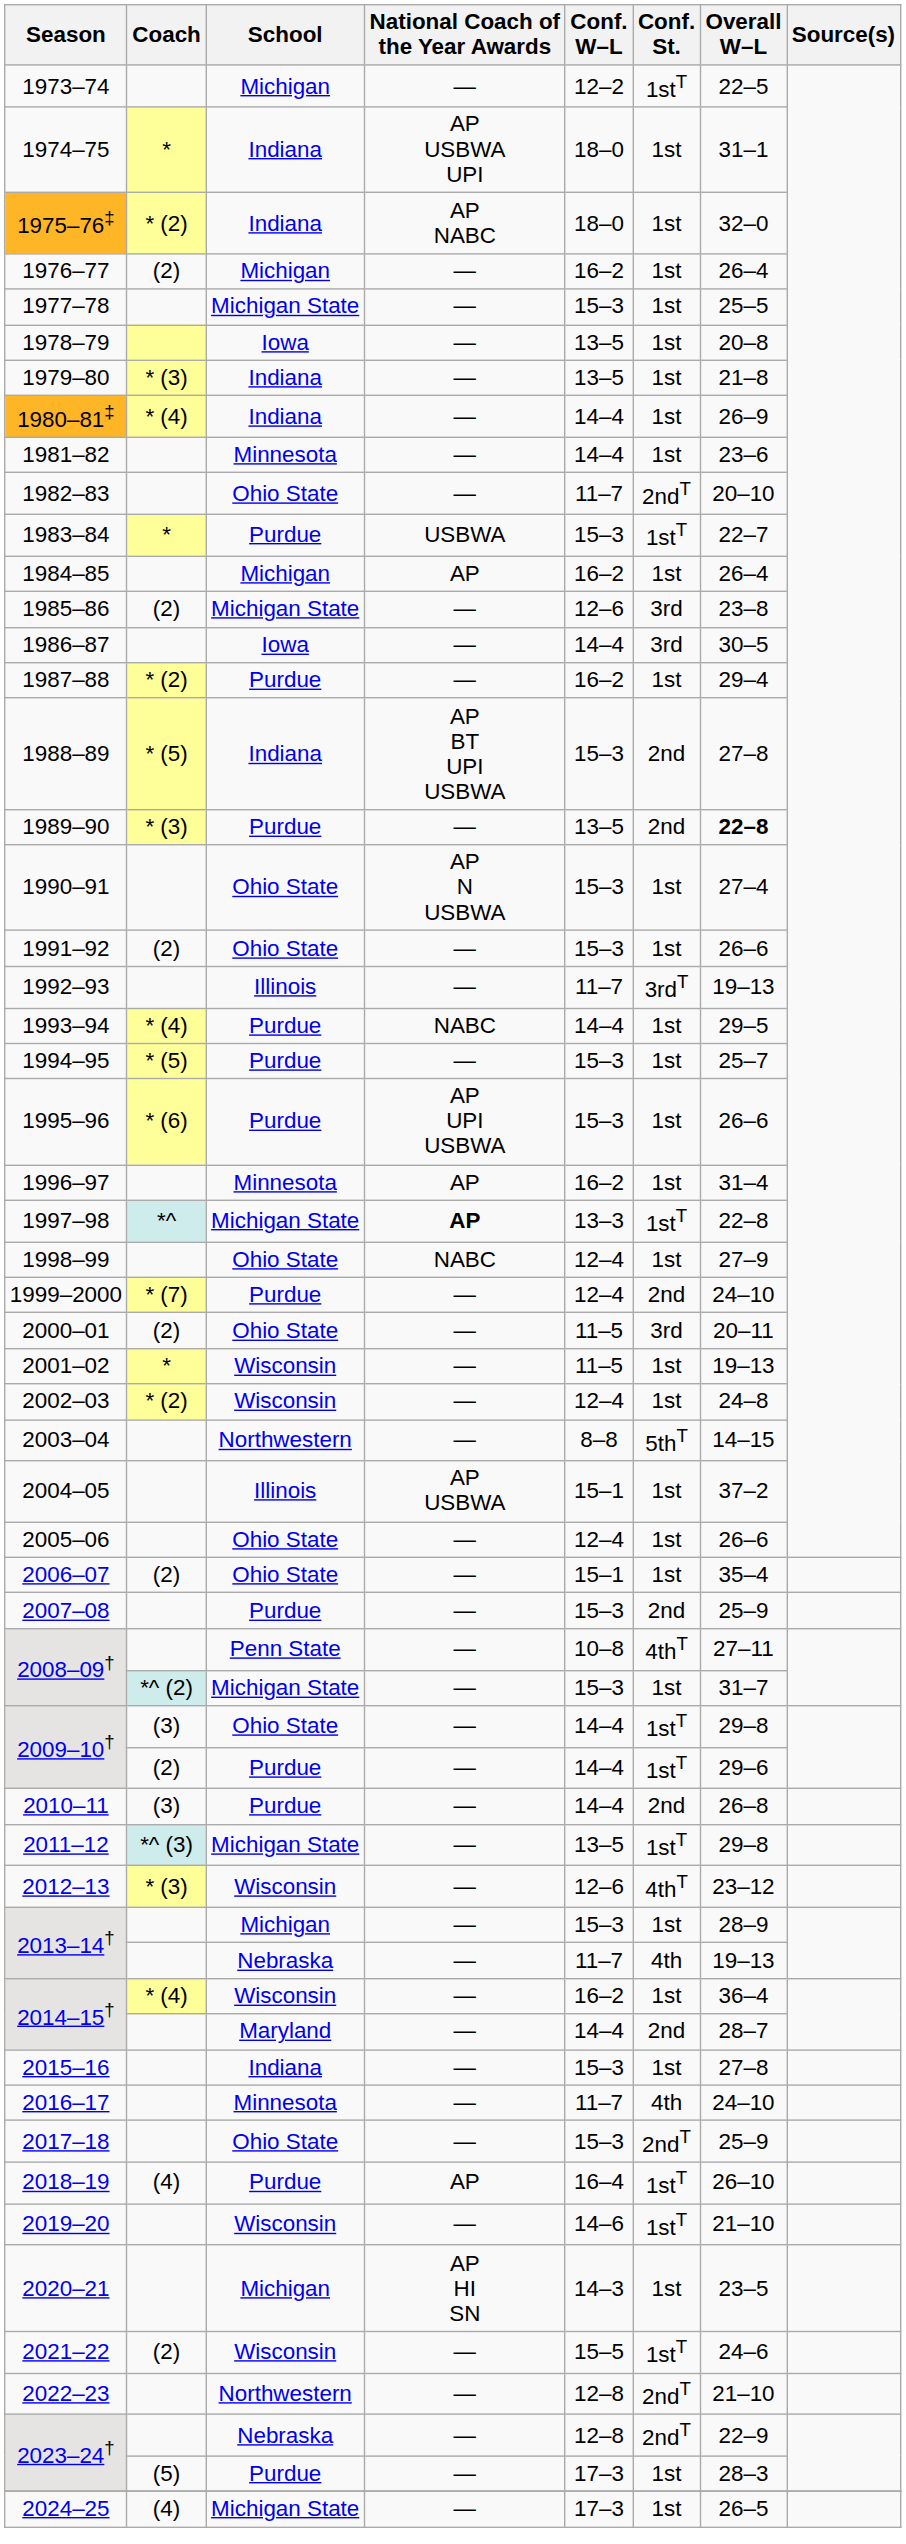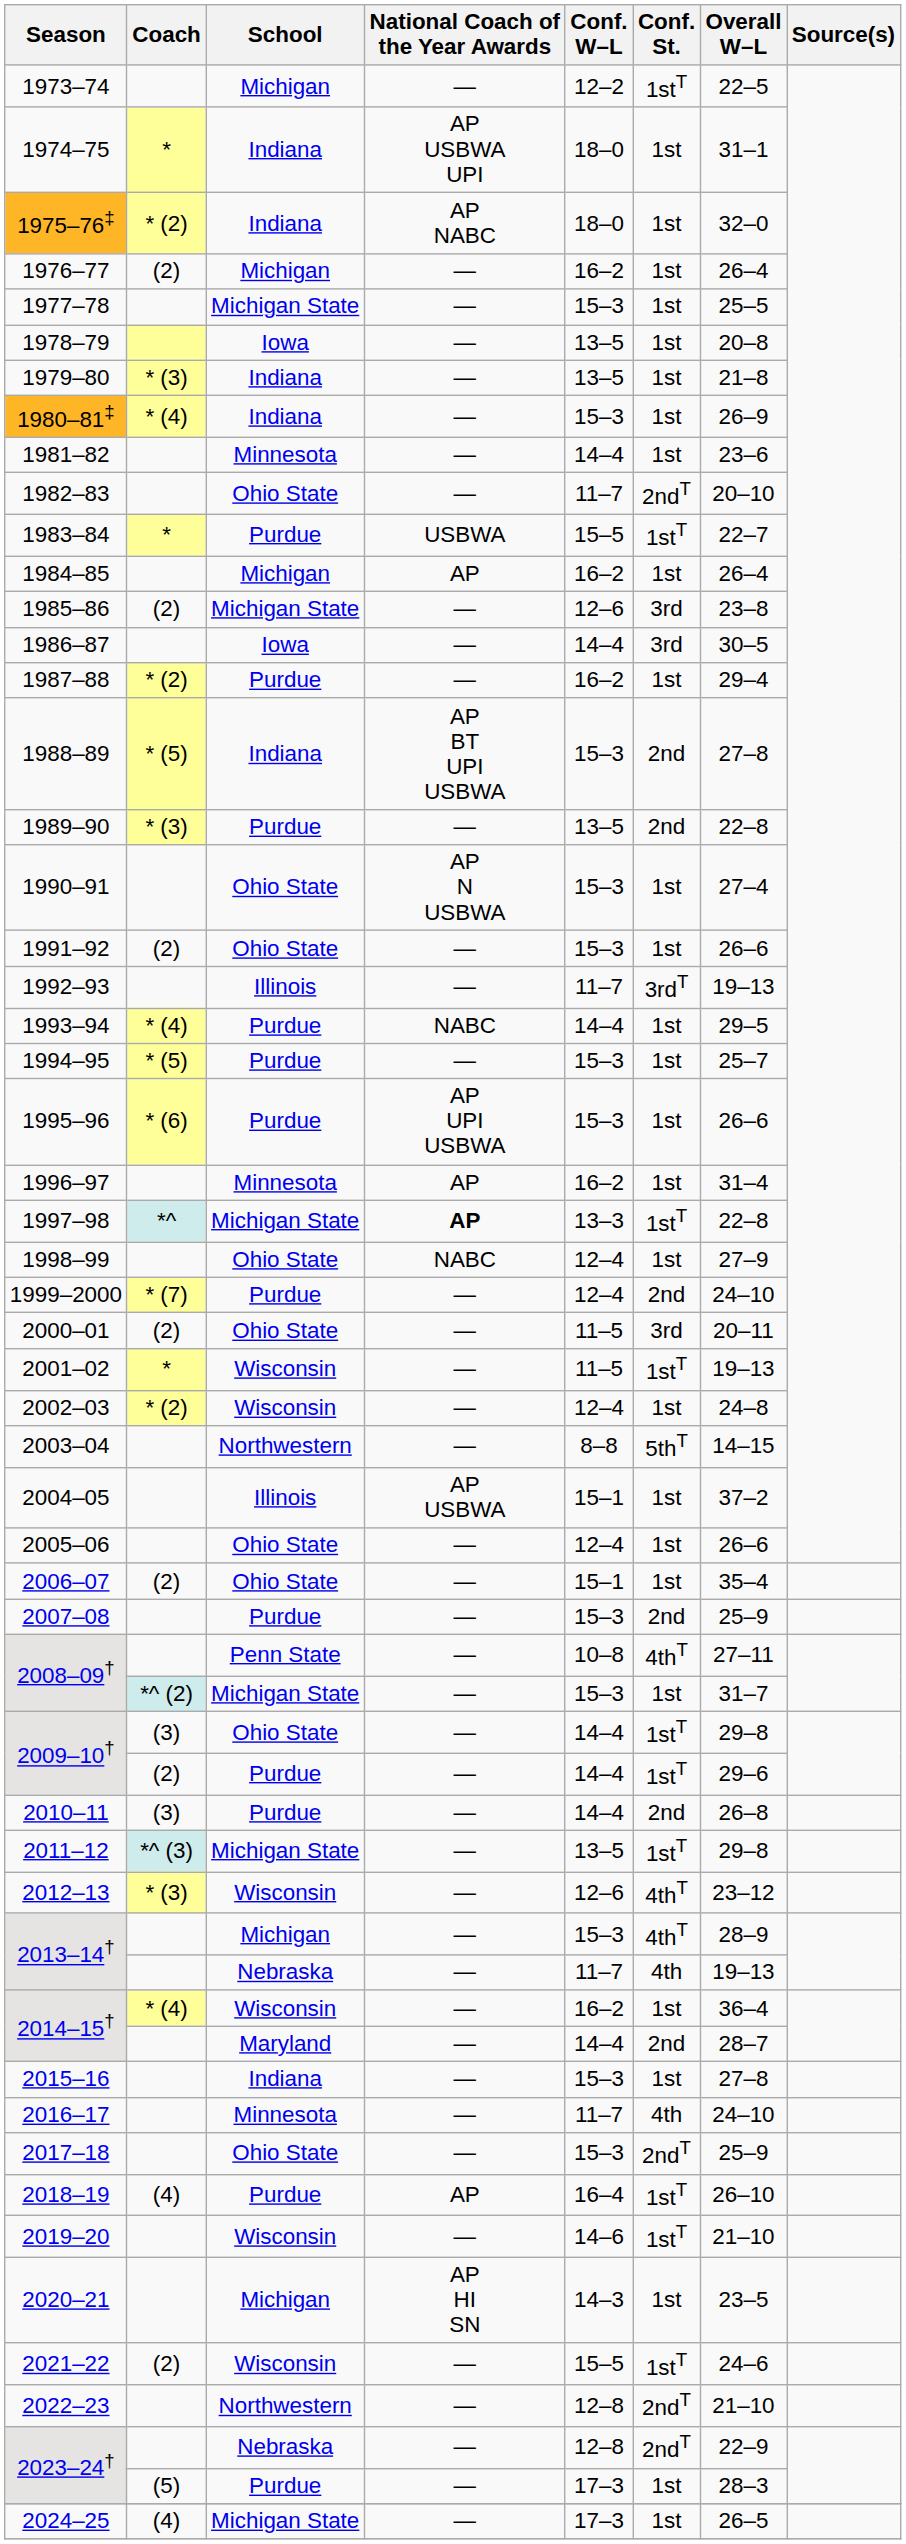 <table class="wikitable sortable" style="text-align:center;">
 <tr>
 <th>Season</th>
 <th>Coach</th>
 <th>School</th>
 <th class=unsortable>National Coach of<br>the Year Awards</th>
 <th>Conf.<br>W–L</th>
 <th>Conf.<br>St.</th>
 <th>Overall<br>W–L</th>
 <th class=unsortable>Source(s)</th>
 </tr>
 <tr>
 <td>1973–74</td>
 <td></td>
 <td><a href='#'>Michigan</a></td>
 <td>—</td>
 <td>12–2</td>
 <td>1st<sup>T</sup></td>
 <td>22–5</td>
 <td rowspan="33"></td>
 </tr>
 <tr>
 <td>1974–75</td>
 <td style="background-color:#FFFF99">*</td>
 <td><a href='#'>Indiana</a></td>
 <td>AP<br>USBWA<br>UPI</td>
 <td>18–0</td>
 <td>1st</td>
 <td>31–1</td>
 </tr>
 <tr>
 <td style="background-color:#FFB626">1975–76<sup>‡</sup></td>
 <td style="background-color:#FFFF99">* (2)</td>
 <td><a href='#'>Indiana</a></td>
 <td>AP<br>NABC</td>
 <td>18–0</td>
 <td>1st</td>
 <td>32–0</td>
 </tr>
 <tr>
 <td>1976–77</td>
 <td> (2)</td>
 <td><a href='#'>Michigan</a></td>
 <td>—</td>
 <td>16–2</td>
 <td>1st</td>
 <td>26–4</td>
 </tr>
 <tr>
 <td>1977–78</td>
 <td></td>
 <td><a href='#'>Michigan State</a></td>
 <td>—</td>
 <td>15–3</td>
 <td>1st</td>
 <td>25–5</td>
 </tr>
 <tr>
 <td>1978–79</td>
 <td style="background-color:#FFFF99"></td>
 <td><a href='#'>Iowa</a></td>
 <td>—</td>
 <td>13–5</td>
 <td>1st</td>
 <td>20–8</td>
 </tr>
 <tr>
 <td>1979–80</td>
 <td style="background-color:#FFFF99">* (3)</td>
 <td><a href='#'>Indiana</a></td>
 <td>—</td>
 <td>13–5</td>
 <td>1st</td>
 <td>21–8</td>
 </tr>
 <tr>
 <td style="background-color:#FFB626">1980–81<sup>‡</sup></td>
 <td style="background-color:#FFFF99">* (4)</td>
 <td><a href='#'>Indiana</a></td>
 <td>—</td>
-<td>14–4</td>
+<td>15–3</td>
 <td>1st</td>
 <td>26–9</td>
 </tr>
 <tr>
 <td>1981–82</td>
 <td></td>
 <td><a href='#'>Minnesota</a></td>
 <td>—</td>
 <td>14–4</td>
 <td>1st</td>
 <td>23–6</td>
 </tr>
 <tr>
 <td>1982–83</td>
 <td></td>
 <td><a href='#'>Ohio State</a></td>
 <td>—</td>
 <td>11–7</td>
 <td>2nd<sup>T</sup></td>
 <td>20–10</td>
 </tr>
 <tr>
 <td>1983–84</td>
 <td style="background-color:#FFFF99">*</td>
 <td><a href='#'>Purdue</a></td>
 <td>USBWA</td>
-<td>15–3</td>
+<td>15–5</td>
 <td>1st<sup>T</sup></td>
 <td>22–7</td>
 </tr>
 <tr>
 <td>1984–85</td>
 <td></td>
 <td><a href='#'>Michigan</a></td>
 <td>AP</td>
 <td>16–2</td>
 <td>1st</td>
 <td>26–4</td>
 </tr>
 <tr>
 <td>1985–86</td>
 <td> (2)</td>
 <td><a href='#'>Michigan State</a></td>
 <td>—</td>
 <td>12–6</td>
 <td>3rd</td>
 <td>23–8</td>
 </tr>
 <tr>
 <td>1986–87</td>
 <td></td>
 <td><a href='#'>Iowa</a></td>
 <td>—</td>
 <td>14–4</td>
 <td>3rd</td>
 <td>30–5</td>
 </tr>
 <tr>
 <td>1987–88</td>
 <td style="background-color:#FFFF99">* (2)</td>
 <td><a href='#'>Purdue</a></td>
 <td>—</td>
 <td>16–2</td>
 <td>1st</td>
 <td>29–4</td>
 </tr>
 <tr>
 <td>1988–89</td>
 <td style="background-color:#FFFF99">* (5)</td>
 <td><a href='#'>Indiana</a></td>
 <td>AP<br>BT<br>UPI<br>USBWA</td>
 <td>15–3</td>
 <td>2nd</td>
 <td>27–8</td>
 </tr>
 <tr>
 <td>1989–90</td>
 <td style="background-color:#FFFF99">* (3)</td>
 <td><a href='#'>Purdue</a></td>
 <td>—</td>
 <td>13–5</td>
 <td>2nd</td>
-<td><strong>22–8</strong></td>
+<td>22–8</td>
 </tr>
 <tr>
 <td>1990–91</td>
 <td></td>
 <td><a href='#'>Ohio State</a></td>
 <td>AP<br>N<br>USBWA</td>
 <td>15–3</td>
 <td>1st</td>
 <td>27–4</td>
 </tr>
 <tr>
 <td>1991–92</td>
 <td> (2)</td>
 <td><a href='#'>Ohio State</a></td>
 <td>—</td>
 <td>15–3</td>
 <td>1st</td>
 <td>26–6</td>
 </tr>
 <tr>
 <td>1992–93</td>
 <td></td>
 <td><a href='#'>Illinois</a></td>
 <td>—</td>
 <td>11–7</td>
 <td>3rd<sup>T</sup></td>
 <td>19–13</td>
 </tr>
 <tr>
 <td>1993–94</td>
 <td style="background-color:#FFFF99">* (4)</td>
 <td><a href='#'>Purdue</a></td>
 <td>NABC</td>
 <td>14–4</td>
 <td>1st</td>
 <td>29–5</td>
 </tr>
 <tr>
 <td>1994–95</td>
 <td style="background-color:#FFFF99">* (5)</td>
 <td><a href='#'>Purdue</a></td>
 <td>—</td>
 <td>15–3</td>
 <td>1st</td>
 <td>25–7</td>
 </tr>
 <tr>
 <td>1995–96</td>
 <td style="background-color:#FFFF99">* (6)</td>
 <td><a href='#'>Purdue</a></td>
 <td>AP<br>UPI<br>USBWA</td>
 <td>15–3</td>
 <td>1st</td>
 <td>26–6</td>
 </tr>
 <tr>
 <td>1996–97</td>
 <td></td>
 <td><a href='#'>Minnesota</a></td>
 <td>AP</td>
 <td>16–2</td>
 <td>1st</td>
 <td>31–4</td>
 </tr>
 <tr>
 <td>1997–98</td>
 <td style="background-color:#CFECEC">*^</td>
 <td><a href='#'>Michigan State</a></td>
 <td><strong>AP</strong></td>
 <td>13–3</td>
 <td>1st<sup>T</sup></td>
 <td>22–8</td>
 </tr>
 <tr>
 <td>1998–99</td>
 <td></td>
 <td><a href='#'>Ohio State</a></td>
 <td>NABC</td>
 <td>12–4</td>
 <td>1st</td>
 <td>27–9</td>
 </tr>
 <tr>
 <td>1999–2000</td>
 <td style="background-color:#FFFF99">* (7)</td>
 <td><a href='#'>Purdue</a></td>
 <td>—</td>
 <td>12–4</td>
 <td>2nd</td>
 <td>24–10</td>
 </tr>
 <tr>
 <td>2000–01</td>
 <td> (2)</td>
 <td><a href='#'>Ohio State</a></td>
 <td>—</td>
 <td>11–5</td>
 <td>3rd</td>
 <td>20–11</td>
 </tr>
 <tr>
 <td>2001–02</td>
 <td style="background-color:#FFFF99">*</td>
 <td><a href='#'>Wisconsin</a></td>
 <td>—</td>
 <td>11–5</td>
-<td>1st</td>
+<td>1st<sup>T</sup></td>
 <td>19–13</td>
 </tr>
 <tr>
 <td>2002–03</td>
 <td style="background-color:#FFFF99">* (2)</td>
 <td><a href='#'>Wisconsin</a></td>
 <td>—</td>
 <td>12–4</td>
 <td>1st</td>
 <td>24–8</td>
 </tr>
 <tr>
 <td>2003–04</td>
 <td></td>
 <td><a href='#'>Northwestern</a></td>
 <td>—</td>
 <td>8–8</td>
 <td>5th<sup>T</sup></td>
 <td>14–15</td>
 </tr>
 <tr>
 <td>2004–05</td>
 <td></td>
 <td><a href='#'>Illinois</a></td>
 <td>AP<br>USBWA</td>
 <td>15–1</td>
 <td>1st</td>
 <td>37–2</td>
 </tr>
 <tr>
 <td>2005–06</td>
 <td></td>
 <td><a href='#'>Ohio State</a></td>
 <td>—</td>
 <td>12–4</td>
 <td>1st</td>
 <td>26–6</td>
 </tr>
 <tr>
 <td><a href='#'>2006–07</a></td>
 <td> (2)</td>
 <td><a href='#'>Ohio State</a></td>
 <td>—</td>
 <td>15–1</td>
 <td>1st</td>
 <td>35–4</td>
 <td></td>
 </tr>
 <tr>
 <td><a href='#'>2007–08</a></td>
 <td></td>
 <td><a href='#'>Purdue</a></td>
 <td>—</td>
 <td>15–3</td>
 <td>2nd</td>
 <td>25–9</td>
 <td></td>
 </tr>
 <tr>
 <td style="background-color:#E5E4E2;" rowspan=2><a href='#'>2008–09</a><sup>†</sup></td>
 <td></td>
 <td><a href='#'>Penn State</a></td>
 <td>—</td>
 <td>10–8</td>
 <td>4th<sup>T</sup></td>
 <td>27–11</td>
 <td rowspan=2></td>
 </tr>
 <tr>
 <td style="background-color:#CFECEC">*^ (2)</td>
 <td><a href='#'>Michigan State</a></td>
 <td>—</td>
 <td>15–3</td>
 <td>1st</td>
 <td>31–7</td>
 </tr>
 <tr>
 <td style="background-color:#E5E4E2;" rowspan=2><a href='#'>2009–10</a><sup>†</sup></td>
 <td> (3)</td>
 <td><a href='#'>Ohio State</a></td>
 <td>—</td>
 <td>14–4</td>
 <td>1st<sup>T</sup></td>
 <td>29–8</td>
 <td rowspan=2></td>
 </tr>
 <tr>
 <td> (2)</td>
 <td><a href='#'>Purdue</a></td>
 <td>—</td>
 <td>14–4</td>
 <td>1st<sup>T</sup></td>
 <td>29–6</td>
 </tr>
 <tr>
 <td><a href='#'>2010–11</a></td>
 <td> (3)</td>
 <td><a href='#'>Purdue</a></td>
 <td>—</td>
 <td>14–4</td>
 <td>2nd</td>
 <td>26–8</td>
 <td></td>
 </tr>
 <tr>
 <td><a href='#'>2011–12</a></td>
 <td style="background-color:#CFECEC">*^ (3)</td>
 <td><a href='#'>Michigan State</a></td>
 <td>—</td>
 <td>13–5</td>
 <td>1st<sup>T</sup></td>
 <td>29–8</td>
 <td></td>
 </tr>
 <tr>
 <td><a href='#'>2012–13</a></td>
 <td style="background-color:#FFFF99">* (3)</td>
 <td><a href='#'>Wisconsin</a></td>
 <td>—</td>
 <td>12–6</td>
 <td>4th<sup>T</sup></td>
 <td>23–12</td>
 <td></td>
 </tr>
 <tr>
 <td style="background-color:#E5E4E2;" rowspan=2><a href='#'>2013–14</a><sup>†</sup></td>
 <td></td>
 <td><a href='#'>Michigan</a></td>
 <td>—</td>
 <td>15–3</td>
-<td>1st</td>
+<td>4th<sup>T</sup></td>
 <td>28–9</td>
 <td rowspan=2></td>
 </tr>
 <tr>
 <td></td>
 <td><a href='#'>Nebraska</a></td>
 <td>—</td>
 <td>11–7</td>
 <td>4th</td>
 <td>19–13</td>
 </tr>
 <tr>
 <td style="background-color:#E5E4E2;" rowspan=2><a href='#'>2014–15</a><sup>†</sup></td>
 <td style="background-color:#FFFF99">* (4)</td>
 <td><a href='#'>Wisconsin</a></td>
 <td>—</td>
 <td>16–2</td>
 <td>1st</td>
 <td>36–4</td>
 <td rowspan=2></td>
 </tr>
 <tr>
 <td></td>
 <td><a href='#'>Maryland</a></td>
 <td>—</td>
 <td>14–4</td>
 <td>2nd</td>
 <td>28–7</td>
 </tr>
 <tr>
 <td><a href='#'>2015–16</a></td>
 <td></td>
 <td><a href='#'>Indiana</a></td>
 <td>—</td>
 <td>15–3</td>
 <td>1st</td>
 <td>27–8</td>
 <td></td>
 </tr>
 <tr>
 <td><a href='#'>2016–17</a></td>
 <td></td>
 <td><a href='#'>Minnesota</a></td>
 <td>—</td>
 <td>11–7</td>
 <td>4th</td>
 <td>24–10</td>
 <td></td>
 </tr>
 <tr>
 <td><a href='#'>2017–18</a></td>
 <td></td>
 <td><a href='#'>Ohio State</a></td>
 <td>—</td>
 <td>15–3</td>
 <td>2nd<sup>T</sup></td>
 <td>25–9</td>
 <td></td>
 </tr>
 <tr>
 <td><a href='#'>2018–19</a></td>
 <td> (4)</td>
 <td><a href='#'>Purdue</a></td>
 <td>AP</td>
 <td>16–4</td>
 <td>1st<sup>T</sup></td>
 <td>26–10</td>
 <td></td>
 </tr>
 <tr>
 <td><a href='#'>2019–20</a></td>
 <td></td>
 <td><a href='#'>Wisconsin</a></td>
 <td>—</td>
 <td>14–6</td>
 <td>1st<sup>T</sup></td>
 <td>21–10</td>
 <td></td>
 </tr>
 <tr>
 <td><a href='#'>2020–21</a></td>
 <td></td>
 <td><a href='#'>Michigan</a></td>
 <td>AP<br>HI<br>SN</td>
 <td>14–3</td>
 <td>1st</td>
 <td>23–5</td>
 <td></td>
 </tr>
 <tr>
 <td><a href='#'>2021–22</a></td>
 <td> (2)</td>
 <td><a href='#'>Wisconsin</a></td>
 <td>—</td>
 <td>15–5</td>
 <td>1st<sup>T</sup></td>
 <td>24–6</td>
 <td></td>
 </tr>
 <tr>
 <td><a href='#'>2022–23</a></td>
 <td></td>
 <td><a href='#'>Northwestern</a></td>
 <td>—</td>
 <td>12–8</td>
 <td>2nd<sup>T</sup></td>
 <td>21–10</td>
 <td></td>
 </tr>
 <tr>
 <td style="background-color:#E5E4E2;" rowspan=2><a href='#'>2023–24</a><sup>†</sup></td>
 <td> <br></td>
 <td><a href='#'>Nebraska</a></td>
 <td>—</td>
 <td>12–8</td>
 <td>2nd<sup>T</sup></td>
 <td>22–9 <br></td>
 <td rowspan="2"></td>
 </tr>
 <tr>
 <td> (5)</td>
 <td><a href='#'>Purdue</a></td>
 <td>—</td>
 <td>17–3</td>
 <td>1st</td>
 <td>28–3</td>
 </tr>
 <tr>
 </tr>
 <tr>
 <td><a href='#'>2024–25</a></td>
 <td> (4)</td>
 <td><a href='#'>Michigan State</a></td>
 <td>—</td>
 <td>17–3</td>
 <td>1st</td>
 <td>26–5</td>
 <td></td>
 </tr>
 <tr>
 </tr>
 </table>
